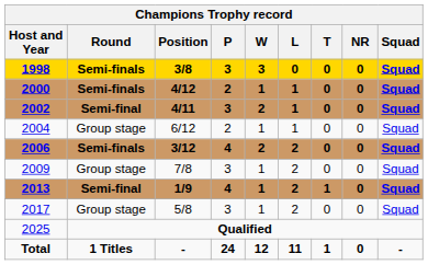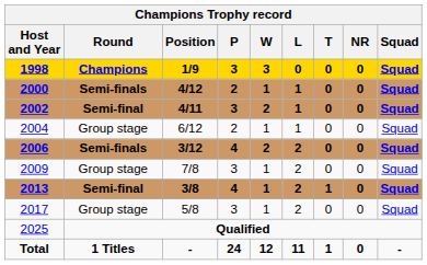 <table class="wikitable" style="text-align: center; width:85%">
 <tr>
 <th colspan=9>Champions Trophy record</th>
 </tr>
 <tr>
 <th width=100>Host and Year</th>
 <th width=150>Round</th>
 <th width=50>Position</th>
 <th width=50>P</th>
 <th width=50>W</th>
 <th width=50>L</th>
 <th width=50>T</th>
 <th width=50>NR</th>
 <th width=50>Squad</th>
 </tr>
 <tr style="background:gold;">
 <td> <strong><a href='#'>1998</a></strong></td>
-<td><strong>Semi-finals</strong></td>
-<td><strong>3/8</strong></td>
+<td><strong><a href='#'>Champions</a></strong></td>
+<td><strong>1/9</strong></td>
 <td><strong>3</strong></td>
 <td><strong>3</strong></td>
 <td><strong>0</strong></td>
 <td><strong>0</strong></td>
 <td><strong>0</strong></td>
 <td><strong><a href='#'>Squad</a></strong></td>
 </tr>
 <tr bgcolor="cc9966">
 <td> <strong><a href='#'>2000</a></strong></td>
 <td><strong>Semi-finals</strong></td>
 <td><strong>4/12</strong></td>
 <td><strong>2</strong></td>
 <td><strong>1</strong></td>
 <td><strong>1</strong></td>
 <td><strong>0</strong></td>
 <td><strong>0</strong></td>
 <td><strong><a href='#'>Squad</a></strong></td>
 </tr>
 <tr bgcolor="cc9966">
 <td> <strong><a href='#'>2002</a></strong></td>
 <td><strong>Semi-final</strong></td>
 <td><strong>4/11</strong></td>
 <td><strong>3</strong></td>
 <td><strong>2</strong></td>
 <td><strong>1</strong></td>
 <td><strong>0</strong></td>
 <td><strong>0</strong></td>
 <td><strong><a href='#'>Squad</a></strong></td>
 </tr>
 <tr>
 <td> <a href='#'>2004</a></td>
 <td>Group stage</td>
 <td>6/12</td>
 <td>2</td>
 <td>1</td>
 <td>1</td>
 <td>0</td>
 <td>0</td>
 <td><a href='#'>Squad</a></td>
 </tr>
 <tr bgcolor="cc9966">
 <td> <strong><a href='#'>2006</a></strong></td>
 <td><strong>Semi-finals</strong></td>
 <td><strong>3/12</strong></td>
 <td><strong>4</strong></td>
 <td><strong>2</strong></td>
 <td><strong>2</strong></td>
 <td><strong>0</strong></td>
 <td><strong>0</strong></td>
 <td><strong><a href='#'>Squad</a></strong></td>
 </tr>
 <tr>
 <td> <a href='#'>2009</a></td>
 <td>Group stage</td>
 <td>7/8</td>
 <td>3</td>
 <td>1</td>
 <td>2</td>
 <td>0</td>
 <td>0</td>
 <td><a href='#'>Squad</a></td>
 </tr>
 <tr bgcolor="cc9966">
 <td>  <strong><a href='#'>2013</a></strong></td>
 <td><strong>Semi-final</strong></td>
-<td><strong>1/9</strong></td>
+<td><strong>3/8</strong></td>
 <td><strong>4</strong></td>
 <td><strong>1</strong></td>
 <td><strong>2</strong></td>
 <td><strong>1</strong></td>
 <td><strong>0</strong></td>
 <td><strong><a href='#'>Squad</a></strong></td>
 </tr>
 <tr>
 <td>  <a href='#'>2017</a></td>
 <td>Group stage</td>
 <td>5/8</td>
 <td>3</td>
 <td>1</td>
 <td>2</td>
 <td>0</td>
 <td>0</td>
 <td><a href='#'>Squad</a></td>
 </tr>
 <tr>
 <td> <a href='#'>2025</a></td>
 <td colspan=9><strong>Qualified</strong></td>
 </tr>
 <tr>
 <td><strong>Total</strong></td>
 <td><strong>1 Titles</strong></td>
 <td><strong>-</strong></td>
 <td><strong>24</strong></td>
 <td><strong>12</strong></td>
 <td><strong>11</strong></td>
 <td><strong>1</strong></td>
 <td><strong>0</strong></td>
 <td><strong>-</strong></td>
 </tr>
 </table>
